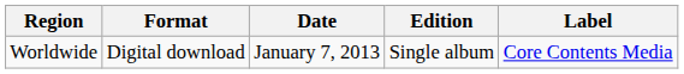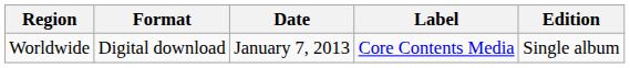 <table class="wikitable">
 <tr>
 <th>Region</th>
 <th>Format</th>
 <th>Date</th>
+<th>Label</th>
 <th>Edition</th>
-<th>Label</th>
 </tr>
 <tr>
 <td>Worldwide</td>
 <td>Digital download</td>
 <td>January 7, 2013</td>
+<td><a href='#'>Core Contents Media</a></td>
 <td>Single album</td>
-<td><a href='#'>Core Contents Media</a></td>
 </tr>
 </table>
